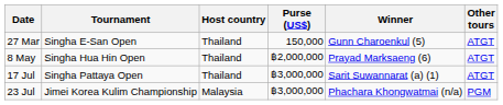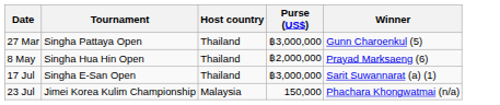 <table class="wikitable" style="font-size:95%">
 <tr>
 <th>Date</th>
 <th>Tournament</th>
 <th>Host country</th>
 <th>Purse<br>(<a href='#'>US$</a>)</th>
 <th>Winner</th>
-<th>Other<br>tours</th>
 </tr>
 <tr>
 <td>27 Mar</td>
-<td>Singha E-San Open</td>
+<td>Singha Pattaya Open</td>
 <td>Thailand</td>
-<td align=right>150,000</td>
+<td align=right>฿3,000,000</td>
 <td> <a href='#'>Gunn Charoenkul</a> (5)</td>
-<td><a href='#'>ATGT</a></td>
 </tr>
 <tr>
 <td>8 May</td>
 <td>Singha Hua Hin Open</td>
 <td>Thailand</td>
 <td align=right>฿2,000,000</td>
 <td> <a href='#'>Prayad Marksaeng</a> (6)</td>
-<td><a href='#'>ATGT</a></td>
 </tr>
 <tr>
 <td>17 Jul</td>
-<td>Singha Pattaya Open</td>
+<td>Singha E-San Open</td>
 <td>Thailand</td>
 <td align=right>฿3,000,000</td>
 <td> <a href='#'>Sarit Suwannarat</a> (a) (1)</td>
-<td><a href='#'>ATGT</a></td>
 </tr>
 <tr>
 <td>23 Jul</td>
 <td>Jimei Korea Kulim Championship</td>
 <td>Malaysia</td>
-<td align=right>฿3,000,000</td>
+<td align=right>150,000</td>
 <td> <a href='#'>Phachara Khongwatmai</a> (n/a)</td>
-<td><a href='#'>PGM</a></td>
 </tr>
 </table>
